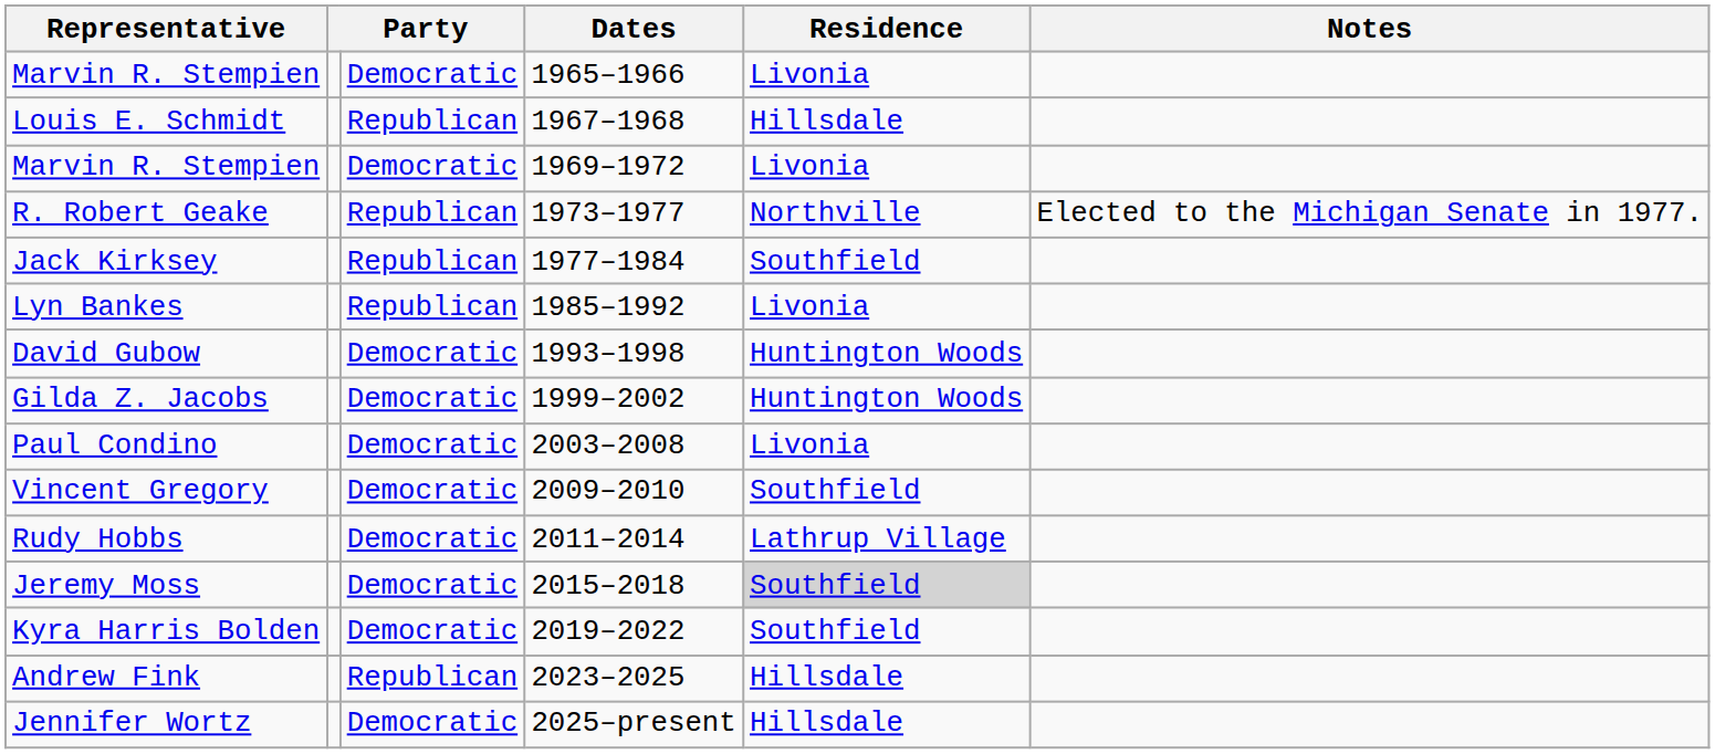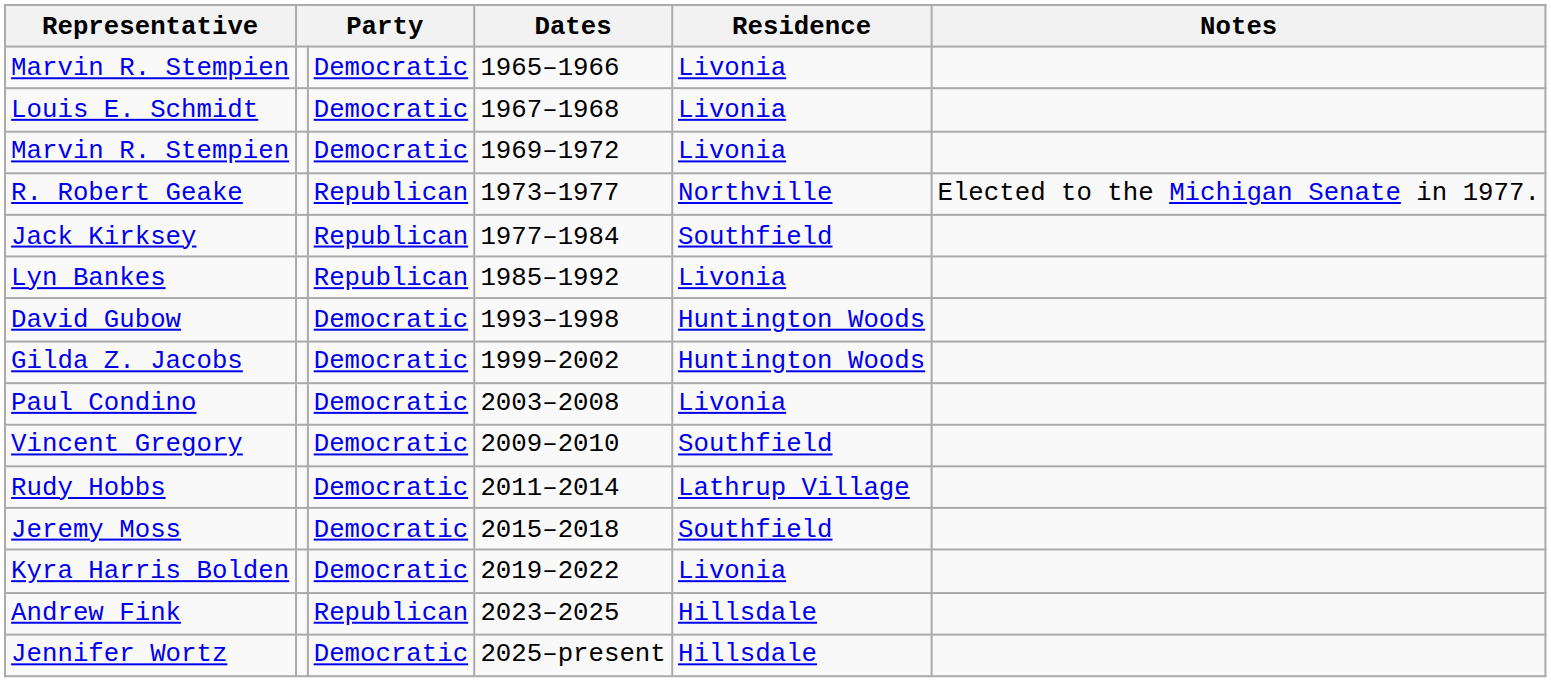 <table class=wikitable>
 <tr valign=bottom>
 <th>Representative</th>
 <th colspan="2">Party</th>
 <th>Dates</th>
 <th>Residence</th>
 <th>Notes</th>
 </tr>
 <tr>
 <td><a href='#'>Marvin R. Stempien</a></td>
 <td bgcolor=></td>
 <td><a href='#'>Democratic</a></td>
 <td>1965–1966</td>
 <td><a href='#'>Livonia</a></td>
 <td></td>
 </tr>
 <tr>
 <td><a href='#'>Louis E. Schmidt</a></td>
 <td bgcolor=></td>
-<td><a href='#'>Republican</a></td>
+<td><a href='#'>Democratic</a></td>
 <td>1967–1968</td>
-<td><a href='#'>Hillsdale</a></td>
+<td><a href='#'>Livonia</a></td>
 <td></td>
 </tr>
 <tr>
 <td><a href='#'>Marvin R. Stempien</a></td>
 <td bgcolor=></td>
 <td><a href='#'>Democratic</a></td>
 <td>1969–1972</td>
 <td><a href='#'>Livonia</a></td>
 <td></td>
 </tr>
 <tr>
 <td><a href='#'>R. Robert Geake</a></td>
 <td bgcolor=></td>
 <td><a href='#'>Republican</a></td>
 <td>1973–1977</td>
 <td><a href='#'>Northville</a></td>
 <td>Elected to the <a href='#'>Michigan Senate</a> in 1977.</td>
 </tr>
 <tr>
 <td><a href='#'>Jack Kirksey</a></td>
 <td bgcolor=></td>
 <td><a href='#'>Republican</a></td>
 <td>1977–1984</td>
 <td><a href='#'>Southfield</a></td>
 <td></td>
 </tr>
 <tr>
 <td><a href='#'>Lyn Bankes</a></td>
 <td bgcolor=></td>
 <td><a href='#'>Republican</a></td>
 <td>1985–1992</td>
 <td><a href='#'>Livonia</a></td>
 <td></td>
 </tr>
 <tr>
 <td><a href='#'>David Gubow</a></td>
 <td bgcolor=></td>
 <td><a href='#'>Democratic</a></td>
 <td>1993–1998</td>
 <td><a href='#'>Huntington Woods</a></td>
 <td></td>
 </tr>
 <tr>
 <td><a href='#'>Gilda Z. Jacobs</a></td>
 <td bgcolor=></td>
 <td><a href='#'>Democratic</a></td>
 <td>1999–2002</td>
 <td><a href='#'>Huntington Woods</a></td>
 <td></td>
 </tr>
 <tr>
 <td><a href='#'>Paul Condino</a></td>
 <td bgcolor=></td>
 <td><a href='#'>Democratic</a></td>
 <td>2003–2008</td>
 <td><a href='#'>Livonia</a></td>
 <td></td>
 </tr>
 <tr>
 <td><a href='#'>Vincent Gregory</a></td>
 <td bgcolor=></td>
 <td><a href='#'>Democratic</a></td>
 <td>2009–2010</td>
 <td><a href='#'>Southfield</a></td>
 <td></td>
 </tr>
 <tr>
 <td><a href='#'>Rudy Hobbs</a></td>
 <td bgcolor=></td>
 <td><a href='#'>Democratic</a></td>
 <td>2011–2014</td>
 <td><a href='#'>Lathrup Village</a></td>
 <td></td>
 </tr>
 <tr>
 <td><a href='#'>Jeremy Moss</a></td>
 <td bgcolor=></td>
 <td><a href='#'>Democratic</a></td>
 <td>2015–2018</td>
-<td style="background: lightgrey;"><a href='#'>Southfield</a></td>
+<td><a href='#'>Southfield</a></td>
 <td></td>
 </tr>
 <tr>
 <td><a href='#'>Kyra Harris Bolden</a></td>
 <td bgcolor=></td>
 <td><a href='#'>Democratic</a></td>
 <td>2019–2022</td>
-<td><a href='#'>Southfield</a></td>
+<td><a href='#'>Livonia</a></td>
 <td></td>
 </tr>
 <tr>
 <td><a href='#'>Andrew Fink</a></td>
 <td bgcolor=></td>
 <td><a href='#'>Republican</a></td>
 <td>2023–2025</td>
 <td><a href='#'>Hillsdale</a></td>
 <td></td>
 </tr>
 <tr>
 <td><a href='#'>Jennifer Wortz</a></td>
 <td bgcolor=></td>
 <td><a href='#'>Democratic</a></td>
 <td>2025–present</td>
 <td><a href='#'>Hillsdale</a></td>
 <td></td>
 </tr>
 </table>
